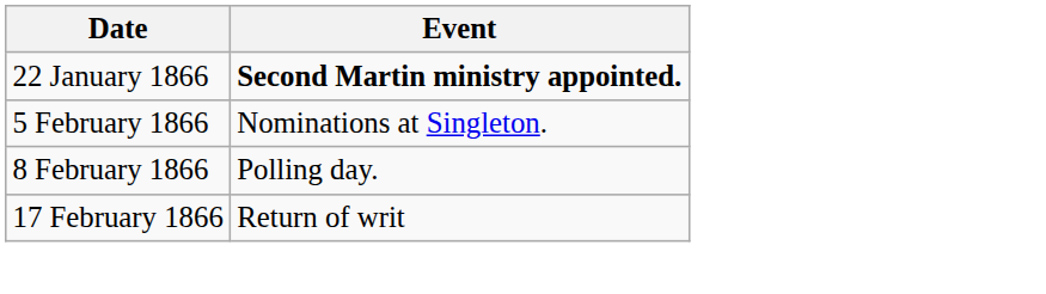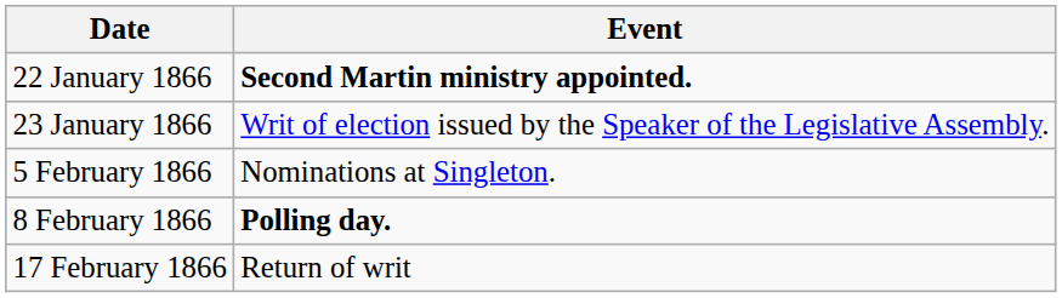 <table class="wikitable">
 <tr>
 <th>Date</th>
 <th>Event</th>
 </tr>
 <tr>
 <td>22 January 1866</td>
 <td><strong>Second Martin ministry appointed.</strong></td>
 </tr>
 <tr>
+<td>23 January 1866</td>
+<td><a href='#'>Writ of election</a> issued by the <a href='#'>Speaker of the Legislative Assembly</a>.</td>
+</tr>
+<tr>
 <td>5 February 1866</td>
 <td>Nominations at <a href='#'>Singleton</a>.</td>
 </tr>
 <tr>
 <td>8 February 1866</td>
-<td>Polling day.</td>
+<td><strong>Polling day.</strong></td>
 </tr>
 <tr>
 <td>17 February 1866</td>
 <td>Return of writ</td>
 </tr>
 </table>
